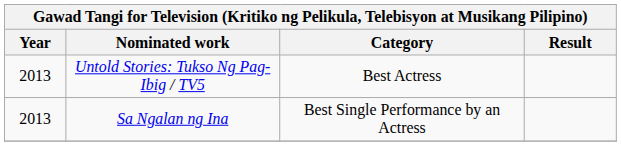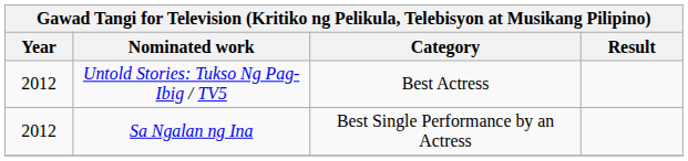 <table width="70%" class="wikitable sortable">
 <tr>
 <th colspan="4" align="center">Gawad Tangi for Television (Kritiko ng Pelikula, Telebisyon at Musikang Pilipino)</th>
 </tr>
 <tr>
 <th width="10%">Year</th>
 <th width="35%">Nominated work</th>
 <th width="40%">Category</th>
 <th width="15%">Result</th>
 </tr>
 <tr>
-<td align="center">2013</td>
+<td align="center">2012</td>
 <td align="center"><em><a href='#'>Untold Stories: Tukso Ng Pag-Ibig</a>  /  <a href='#'>TV5</a></em></td>
 <td align="center">Best Actress</td>
 <td></td>
 </tr>
 <tr>
-<td align="center">2013</td>
+<td align="center">2012</td>
 <td align="center"><em><a href='#'>Sa Ngalan ng Ina</a></em></td>
 <td align="center">Best Single Performance by an Actress</td>
 <td></td>
 </tr>
 <tr>
 </tr>
 </table>
